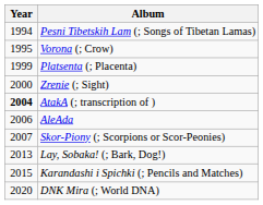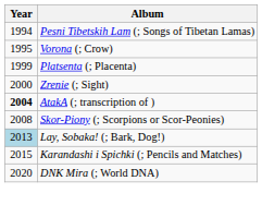 <table class="wikitable">
 <tr>
 <th align="center" valign="top" width="40">Year</th>
 <th align="left" valign="top">Album</th>
 </tr>
 <tr>
 <td align="center" valign="center">1994</td>
 <td valign="top"><em><a href='#'>Pesni Tibetskih Lam</a></em> (; Songs of Tibetan Lamas)</td>
 </tr>
 <tr>
 <td align="center" valign="center">1995</td>
 <td valign="top"><em><a href='#'>Vorona</a></em> (; Crow)</td>
 </tr>
 <tr>
 <td align="center" valign="center">1999</td>
 <td valign="top"><em><a href='#'>Platsenta</a></em> (; Placenta)</td>
 </tr>
 <tr>
 <td align="center" valign="center">2000</td>
 <td valign="top"><em><a href='#'>Zrenie</a></em> (; Sight)</td>
 </tr>
 <tr>
 <td align="center" valign="center"><strong>2004</strong></td>
 <td valign="top"><em><a href='#'>AtakA</a></em> (; transcription of )</td>
 </tr>
 <tr>
-<td align="center" valign="center">2006</td>
-<td valign="top"><em><a href='#'>AleAda</a></em></td>
-</tr>
-<tr>
-<td align="center" valign="center">2007</td>
+<td align="center" valign="center">2008</td>
 <td valign="top"><em><a href='#'>Skor-Piony</a></em> (; Scorpions or Scor-Peonies)</td>
 </tr>
 <tr>
-<td align="center" valign="center">2013</td>
+<td align="center" valign="center" style="background: lightblue;">2013</td>
 <td valign="top"><em>Lay, Sobaka!</em> (; Bark, Dog!)</td>
 </tr>
 <tr>
 <td align="center" valign="center">2015</td>
 <td valign="top"><em>Karandashi i Spichki</em> (; Pencils and Matches)</td>
 </tr>
 <tr>
 <td align="center" valign="center">2020</td>
 <td valign="top"><em>DNK Mira</em> (; World DNA)</td>
 </tr>
 </table>
